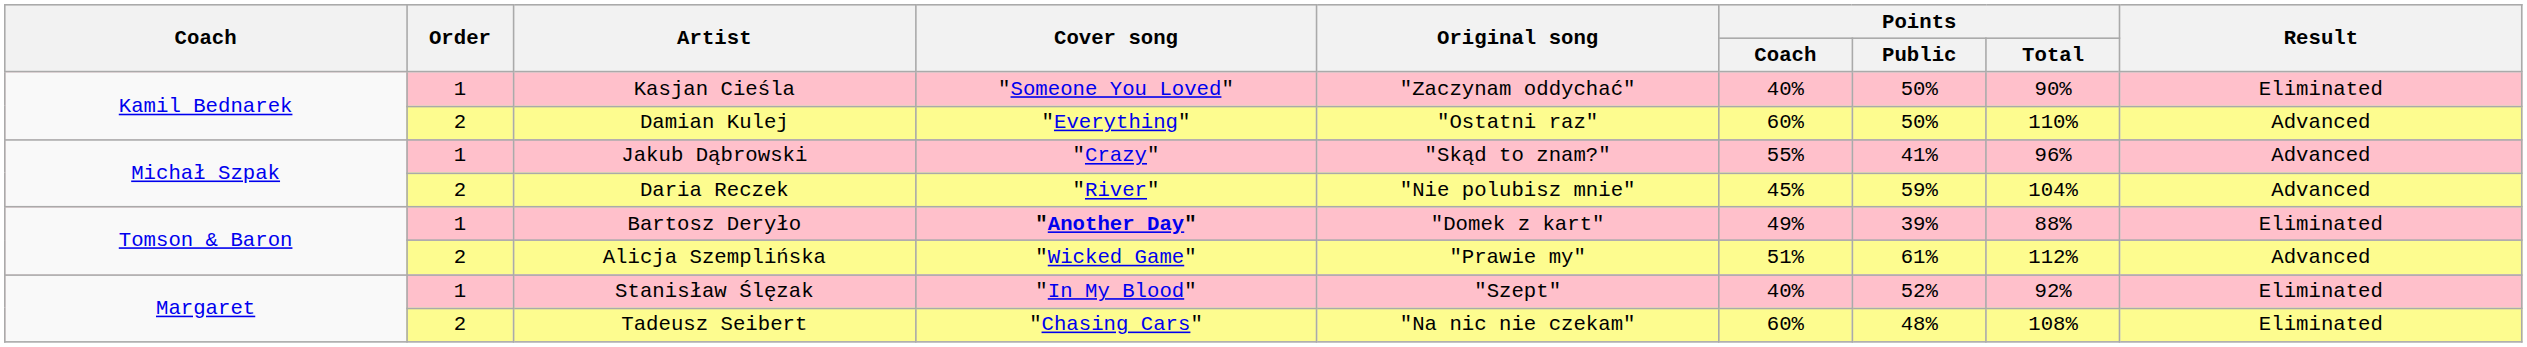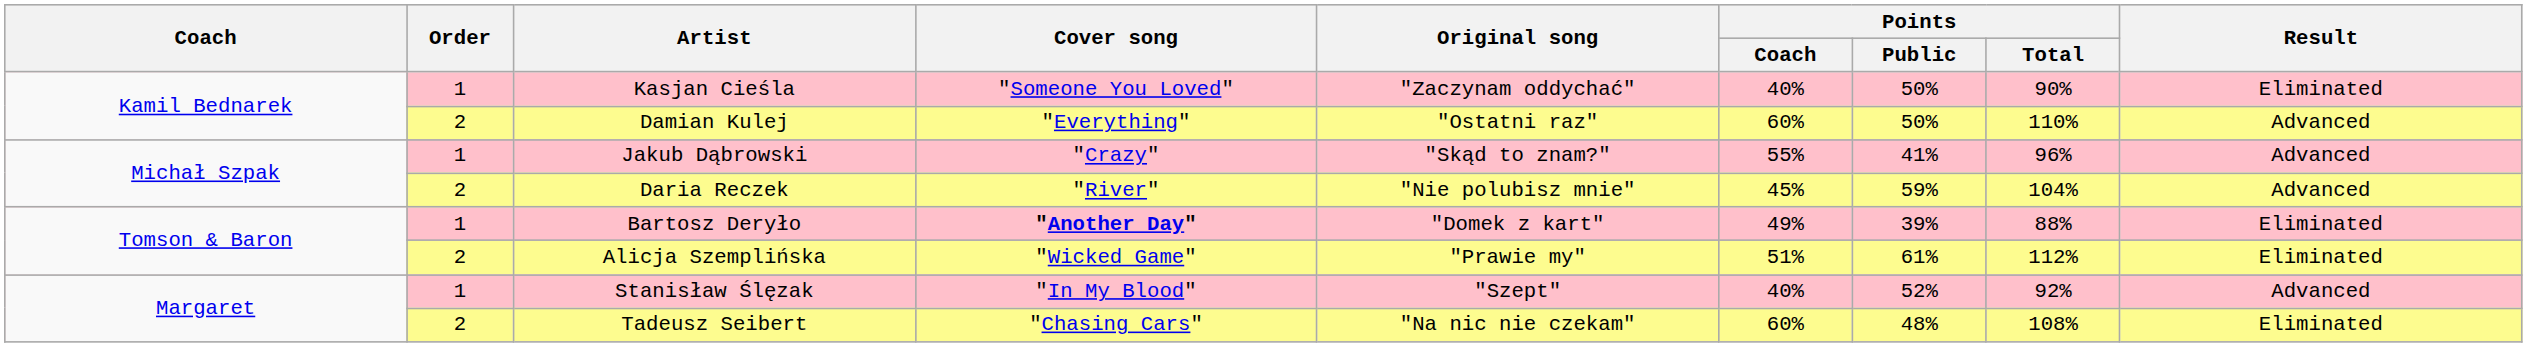 <table class="wikitable" style="text-align: center; width:100%;">
 <tr>
 <th width="15%" rowspan="2">Coach</th>
 <th width="4%" rowspan="2">Order</th>
 <th width="15%" rowspan="2">Artist</th>
 <th width="15%" rowspan="2">Cover song</th>
 <th width="15%" rowspan="2">Original song</th>
 <th width="21%" colspan="3">Points</th>
 <th width="15%" rowspan="2">Result</th>
 </tr>
 <tr>
 <th width="5%">Coach</th>
 <th width="5%">Public</th>
 <th width="5%">Total</th>
 </tr>
 <tr style="background:pink;">
 <td rowspan="2" style="background:#f9f9f9;"><a href='#'>Kamil Bednarek</a></td>
 <td>1</td>
 <td>Kasjan Cieśla</td>
 <td>"<a href='#'>Someone You Loved</a>"</td>
 <td>"Zaczynam oddychać"</td>
 <td>40%</td>
 <td>50%</td>
 <td>90%</td>
 <td>Eliminated</td>
 </tr>
 <tr style="background:#fdfc8f;">
 <td>2</td>
 <td>Damian Kulej</td>
 <td>"<a href='#'>Everything</a>"</td>
 <td>"Ostatni raz"</td>
 <td>60%</td>
 <td>50%</td>
 <td>110%</td>
 <td>Advanced</td>
 </tr>
 <tr style="background:pink;">
 <td rowspan="2" style="background:#f9f9f9;"><a href='#'>Michał Szpak</a></td>
 <td>1</td>
 <td>Jakub Dąbrowski</td>
 <td>"<a href='#'>Crazy</a>"</td>
 <td>"Skąd to znam?"</td>
 <td>55%</td>
 <td>41%</td>
 <td>96%</td>
 <td>Advanced</td>
 </tr>
 <tr style="background:#fdfc8f;">
 <td>2</td>
 <td>Daria Reczek</td>
 <td>"<a href='#'>River</a>"</td>
 <td>"Nie polubisz mnie"</td>
 <td>45%</td>
 <td>59%</td>
 <td>104%</td>
 <td>Advanced</td>
 </tr>
 <tr style="background:pink;">
 <td rowspan="2" style="background:#f9f9f9;"><a href='#'>Tomson & Baron</a></td>
 <td>1</td>
 <td>Bartosz Deryło</td>
 <td><strong>"<a href='#'>Another Day</a>"</strong></td>
 <td>"Domek z kart"</td>
 <td>49%</td>
 <td>39%</td>
 <td>88%</td>
 <td>Eliminated</td>
 </tr>
 <tr style="background:#fdfc8f;">
 <td>2</td>
 <td>Alicja Szemplińska</td>
 <td>"<a href='#'>Wicked Game</a>"</td>
 <td>"Prawie my"</td>
 <td>51%</td>
 <td>61%</td>
 <td>112%</td>
-<td>Advanced</td>
+<td>Eliminated</td>
 </tr>
 <tr style="background:pink;">
 <td rowspan="2" style="background:#f9f9f9;"><a href='#'>Margaret</a></td>
 <td>1</td>
 <td>Stanisław Ślęzak</td>
 <td>"<a href='#'>In My Blood</a>"</td>
 <td>"Szept"</td>
 <td>40%</td>
 <td>52%</td>
 <td>92%</td>
-<td>Eliminated</td>
+<td>Advanced</td>
 </tr>
 <tr style="background:#fdfc8f;">
 <td>2</td>
 <td>Tadeusz Seibert</td>
 <td>"<a href='#'>Chasing Cars</a>"</td>
 <td>"Na nic nie czekam"</td>
 <td>60%</td>
 <td>48%</td>
 <td>108%</td>
 <td>Eliminated</td>
 </tr>
 </table>
